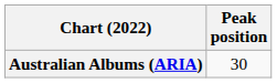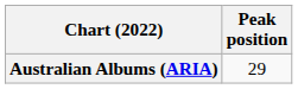 <table class="wikitable plainrowheaders" style="text-align:center">
 <tr>
 <th scope="col">Chart (2022)</th>
 <th scope="col">Peak<br>position</th>
 </tr>
 <tr>
 <th scope="row">Australian Albums (<a href='#'>ARIA</a>)</th>
-<td>30</td>
+<td>29</td>
 </tr>
 </table>
